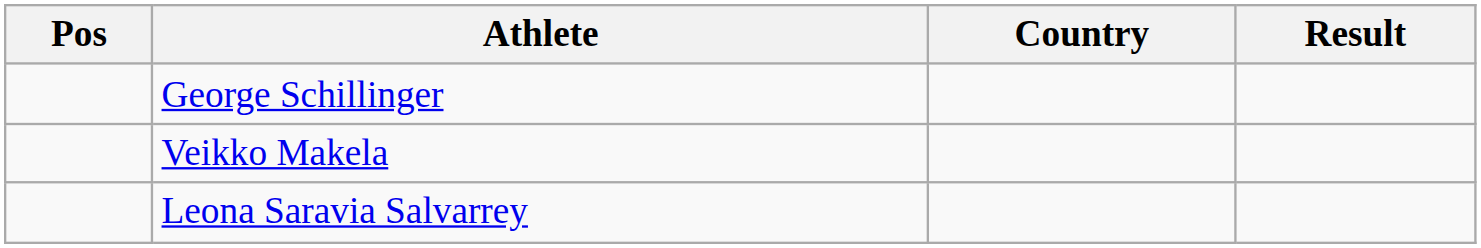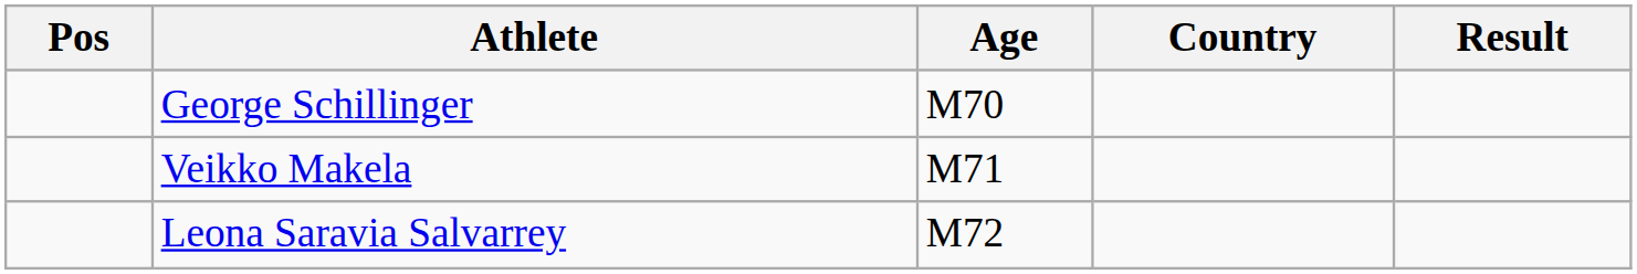 <table class="wikitable"  style="text-align:center; width:50%;">
 <tr>
 <th>Pos</th>
 <th>Athlete</th>
+<th>Age</th>
 <th>Country</th>
 <th>Result</th>
 </tr>
 <tr>
 <td align=center></td>
 <td align=left><a href='#'>George Schillinger</a></td>
+<td align=left>M70</td>
 <td align=left></td>
 <td></td>
 </tr>
 <tr>
 <td align=center></td>
 <td align=left><a href='#'>Veikko Makela</a></td>
+<td align=left>M71</td>
 <td align=left></td>
 <td></td>
 </tr>
 <tr>
 <td align=center></td>
 <td align=left><a href='#'>Leona Saravia Salvarrey</a></td>
+<td align=left>M72</td>
 <td align=left></td>
 <td></td>
 </tr>
 </table>
